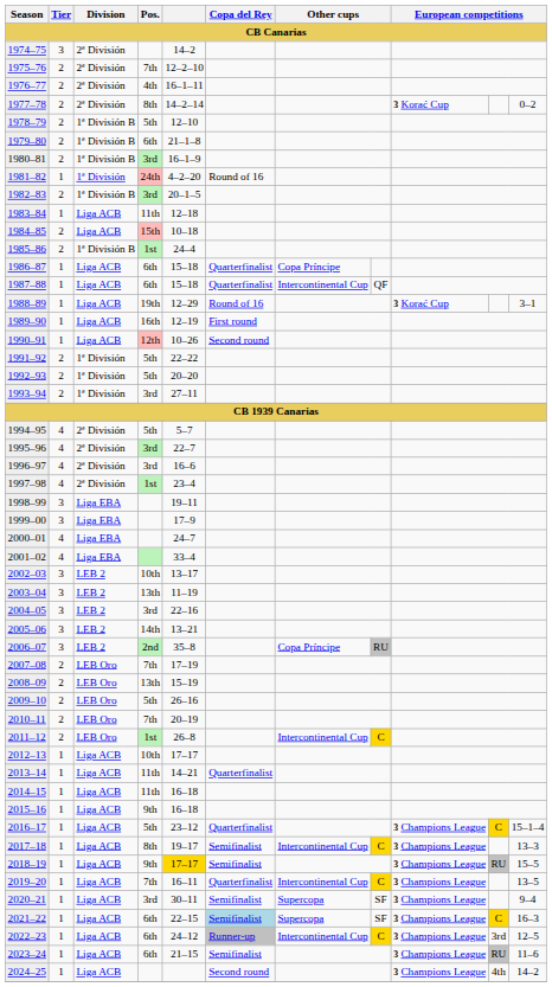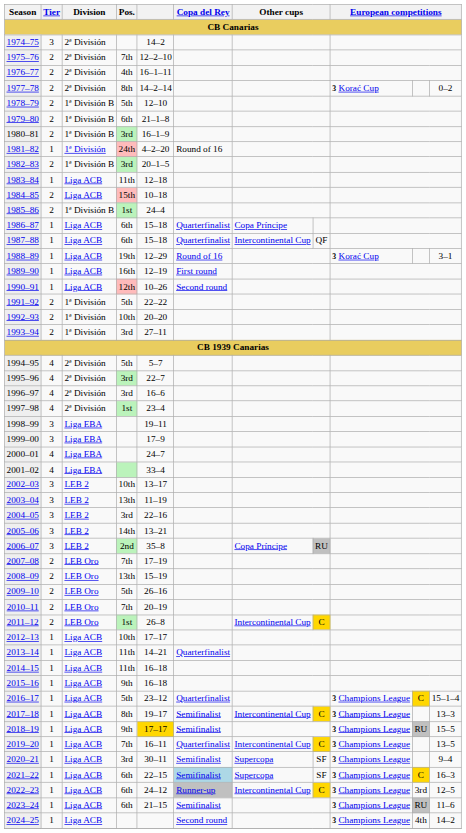 <table class="wikitable" style="font-size:85%; text-align:center">
 <tr>
 <th>Season</th>
 <th><a href='#'>Tier</a></th>
 <th>Division</th>
 <th>Pos.</th>
 <th></th>
 <th align=left><a href='#'>Copa del Rey</a></th>
 <th colspan=2>Other cups</th>
 <th colspan=3><a href='#'>European competitions</a></th>
 </tr>
 <tr>
 <td colspan="16" align=center style="background-color:#E9CD5F"><span><strong>CB Canarias</strong></span></td>
 </tr>
 <tr>
 <td bgcolor=#efefef><a href='#'>1974–75</a></td>
 <td>3</td>
 <td align=left>2ª División</td>
 <td></td>
 <td>14–2</td>
 <td></td>
 <td colspan=2></td>
 <td colspan=3></td>
 </tr>
 <tr>
 <td bgcolor=#efefef><a href='#'>1975–76</a></td>
 <td>2</td>
 <td align=left>2ª División</td>
 <td>7th</td>
 <td>12–2–10</td>
 <td></td>
 <td colspan=2></td>
 <td colspan=3></td>
 </tr>
 <tr>
 <td bgcolor=#efefef><a href='#'>1976–77</a></td>
 <td>2</td>
 <td align=left>2ª División</td>
 <td>4th</td>
 <td>16–1–11</td>
 <td></td>
 <td colspan=2></td>
 <td colspan=3></td>
 </tr>
 <tr>
 <td bgcolor=#efefef><a href='#'>1977–78</a></td>
 <td>2</td>
 <td align=left>2ª División</td>
 <td>8th</td>
 <td>14–2–14</td>
 <td></td>
 <td colspan=2></td>
 <td align=left><small><strong>3</strong></small> <a href='#'>Korać Cup</a></td>
 <td></td>
 <td>0–2</td>
 </tr>
 <tr>
 <td bgcolor=#efefef><a href='#'>1978–79</a></td>
 <td>2</td>
 <td align=left>1ª División B</td>
 <td>5th</td>
 <td>12–10</td>
 <td></td>
 <td colspan=2></td>
 <td colspan=3></td>
 </tr>
 <tr>
 <td bgcolor=#efefef><a href='#'>1979–80</a></td>
 <td>2</td>
 <td align=left>1ª División B</td>
 <td>6th</td>
 <td>21–1–8</td>
 <td></td>
 <td colspan=2></td>
 <td colspan=3></td>
 </tr>
 <tr>
 <td bgcolor=#efefef>1980–81</td>
 <td>2</td>
 <td align=left>1ª División B</td>
 <td bgcolor=#BBF3BB>3rd</td>
 <td>16–1–9</td>
 <td></td>
 <td colspan=2></td>
 <td colspan=3></td>
 </tr>
 <tr>
 <td bgcolor=#efefef><a href='#'>1981–82</a></td>
 <td>1</td>
 <td align=left><a href='#'>1ª División</a></td>
 <td bgcolor=#FFBBBB>24th</td>
 <td>4–2–20</td>
 <td align=left>Round of 16</td>
 <td colspan=2></td>
 <td colspan=3></td>
 </tr>
 <tr>
 <td bgcolor=#efefef><a href='#'>1982–83</a></td>
 <td>2</td>
 <td align=left>1ª División B</td>
 <td bgcolor=#BBF3BB>3rd</td>
 <td>20–1–5</td>
 <td></td>
 <td colspan=2></td>
 <td colspan=3></td>
 </tr>
 <tr>
 <td bgcolor=#efefef><a href='#'>1983–84</a></td>
 <td>1</td>
 <td align=left><a href='#'>Liga ACB</a></td>
 <td>11th</td>
 <td>12–18</td>
 <td></td>
 <td colspan=2></td>
 <td colspan=3></td>
 </tr>
 <tr>
 <td bgcolor=#efefef><a href='#'>1984–85</a></td>
 <td>2</td>
 <td align=left><a href='#'>Liga ACB</a></td>
 <td bgcolor=#FFBBBB>15th</td>
 <td>10–18</td>
 <td></td>
 <td colspan=2></td>
 <td colspan=3></td>
 </tr>
 <tr>
 <td bgcolor=#efefef><a href='#'>1985–86</a></td>
 <td>2</td>
 <td align=left>1ª División B</td>
 <td bgcolor=#BBF3BB>1st</td>
 <td>24–4</td>
 <td></td>
 <td colspan=2></td>
 <td colspan=3></td>
 </tr>
 <tr>
 <td bgcolor=#efefef><a href='#'>1986–87</a></td>
 <td>1</td>
 <td align=left><a href='#'>Liga ACB</a></td>
 <td>6th</td>
 <td>15–18</td>
 <td align=left><a href='#'>Quarterfinalist</a></td>
 <td align=left><a href='#'>Copa Príncipe</a></td>
 <td></td>
 <td colspan=3></td>
 </tr>
 <tr>
 <td bgcolor=#efefef><a href='#'>1987–88</a></td>
 <td>1</td>
 <td align=left><a href='#'>Liga ACB</a></td>
 <td>6th</td>
 <td>15–18</td>
 <td align=left><a href='#'>Quarterfinalist</a></td>
 <td align=left><a href='#'>Intercontinental Cup</a></td>
 <td>QF</td>
 <td colspan=3></td>
 </tr>
 <tr>
 <td bgcolor=#efefef><a href='#'>1988–89</a></td>
 <td>1</td>
 <td align=left><a href='#'>Liga ACB</a></td>
 <td>19th</td>
 <td>12–29</td>
 <td align=left><a href='#'>Round of 16</a></td>
 <td colspan=2></td>
 <td align=left><small><strong>3</strong></small> <a href='#'>Korać Cup</a></td>
 <td></td>
 <td>3–1</td>
 </tr>
 <tr>
 <td bgcolor=#efefef><a href='#'>1989–90</a></td>
 <td>1</td>
 <td align=left><a href='#'>Liga ACB</a></td>
 <td>16th</td>
 <td>12–19</td>
 <td align=left><a href='#'>First round</a></td>
 <td colspan=2></td>
 <td colspan=3></td>
 </tr>
 <tr>
 <td bgcolor=#efefef><a href='#'>1990–91</a></td>
 <td>1</td>
 <td align=left><a href='#'>Liga ACB</a></td>
 <td bgcolor=#FFBBBB>12th</td>
 <td>10–26</td>
 <td align=left><a href='#'>Second round</a></td>
 <td colspan=2></td>
 <td colspan=3></td>
 </tr>
 <tr>
 <td bgcolor=#efefef><a href='#'>1991–92</a></td>
 <td>2</td>
 <td align=left>1ª División</td>
 <td>5th</td>
 <td>22–22</td>
 <td></td>
 <td colspan=2></td>
 <td colspan=3></td>
 </tr>
 <tr>
 <td bgcolor=#efefef><a href='#'>1992–93</a></td>
 <td>2</td>
 <td align=left>1ª División</td>
-<td>5th</td>
+<td>10th</td>
 <td>20–20</td>
 <td></td>
 <td colspan=2></td>
 <td colspan=3></td>
 </tr>
 <tr>
 <td bgcolor=#efefef><a href='#'>1993–94</a></td>
 <td>2</td>
 <td align=left>1ª División</td>
 <td>3rd</td>
 <td>27–11</td>
 <td></td>
 <td colspan=2></td>
 <td colspan=3></td>
 </tr>
 <tr>
 <td colspan="16" align=center style="background-color:#E9CD5F"><span><strong>CB 1939 Canarias</strong></span></td>
 </tr>
 <tr>
 <td bgcolor=#efefef>1994–95</td>
 <td>4</td>
 <td align=left>2ª División</td>
 <td>5th</td>
 <td>5–7</td>
 <td></td>
 <td colspan=2></td>
 <td colspan=3></td>
 </tr>
 <tr>
 <td bgcolor=#efefef>1995–96</td>
 <td>4</td>
 <td align=left>2ª División</td>
 <td bgcolor=#BBF3BB>3rd</td>
 <td>22–7</td>
 <td></td>
 <td colspan=2></td>
 <td colspan=3></td>
 </tr>
 <tr>
 <td bgcolor=#efefef>1996–97</td>
 <td>4</td>
 <td align=left>2ª División</td>
 <td>3rd</td>
 <td>16–6</td>
 <td></td>
 <td colspan=2></td>
 <td colspan=3></td>
 </tr>
 <tr>
 <td bgcolor=#efefef>1997–98</td>
 <td>4</td>
 <td align=left>2ª División</td>
 <td bgcolor=#BBF3BB>1st</td>
 <td>23–4</td>
 <td></td>
 <td colspan=2></td>
 <td colspan=3></td>
 </tr>
 <tr>
 <td bgcolor=#efefef>1998–99</td>
 <td>3</td>
 <td align=left><a href='#'>Liga EBA</a></td>
 <td></td>
 <td>19–11</td>
 <td></td>
 <td colspan=2></td>
 <td colspan=3></td>
 </tr>
 <tr>
 <td bgcolor=#efefef>1999–00</td>
 <td>3</td>
 <td align=left><a href='#'>Liga EBA</a></td>
 <td></td>
 <td>17–9</td>
 <td></td>
 <td colspan=2></td>
 <td colspan=3></td>
 </tr>
 <tr>
 <td bgcolor=#efefef>2000–01</td>
 <td>4</td>
 <td align=left><a href='#'>Liga EBA</a></td>
 <td></td>
 <td>24–7</td>
 <td></td>
 <td colspan=2></td>
 <td colspan=3></td>
 </tr>
 <tr>
 <td bgcolor=#efefef>2001–02</td>
 <td>4</td>
 <td align=left><a href='#'>Liga EBA</a></td>
 <td bgcolor=#BBF3BB></td>
 <td>33–4</td>
 <td></td>
 <td colspan=2></td>
 <td colspan=3></td>
 </tr>
 <tr>
 <td bgcolor=#efefef><a href='#'>2002–03</a></td>
 <td>3</td>
 <td align=left><a href='#'>LEB 2</a></td>
 <td>10th</td>
 <td>13–17</td>
 <td></td>
 <td colspan=2></td>
 <td colspan=3></td>
 </tr>
 <tr>
 <td bgcolor=#efefef><a href='#'>2003–04</a></td>
 <td>3</td>
 <td align=left><a href='#'>LEB 2</a></td>
 <td>13th</td>
 <td>11–19</td>
 <td></td>
 <td colspan=2></td>
 <td colspan=3></td>
 </tr>
 <tr>
 <td bgcolor=#efefef><a href='#'>2004–05</a></td>
 <td>3</td>
 <td align=left><a href='#'>LEB 2</a></td>
 <td>3rd</td>
 <td>22–16</td>
 <td></td>
 <td colspan=2></td>
 <td colspan=3></td>
 </tr>
 <tr>
 <td bgcolor=#efefef><a href='#'>2005–06</a></td>
 <td>3</td>
 <td align=left><a href='#'>LEB 2</a></td>
 <td>14th</td>
 <td>13–21</td>
 <td></td>
 <td colspan=2></td>
 <td colspan=3></td>
 </tr>
 <tr>
 <td bgcolor=#efefef><a href='#'>2006–07</a></td>
 <td>3</td>
 <td align=left><a href='#'>LEB 2</a></td>
 <td bgcolor=#BBF3BB>2nd</td>
 <td>35–8</td>
 <td></td>
 <td align=left><a href='#'>Copa Príncipe</a></td>
 <td bgcolor=silver>RU</td>
 <td colspan=3></td>
 </tr>
 <tr>
 <td bgcolor=#efefef><a href='#'>2007–08</a></td>
 <td>2</td>
 <td align=left><a href='#'>LEB Oro</a></td>
 <td>7th</td>
 <td>17–19</td>
 <td></td>
 <td colspan=2></td>
 <td colspan=3></td>
 </tr>
 <tr>
 <td bgcolor=#efefef><a href='#'>2008–09</a></td>
 <td>2</td>
 <td align=left><a href='#'>LEB Oro</a></td>
 <td>13th</td>
 <td>15–19</td>
 <td></td>
 <td colspan=2></td>
 <td colspan=3></td>
 </tr>
 <tr>
 <td bgcolor=#efefef><a href='#'>2009–10</a></td>
 <td>2</td>
 <td align=left><a href='#'>LEB Oro</a></td>
 <td>5th</td>
 <td>26–16</td>
 <td></td>
 <td colspan=2></td>
 <td colspan=3></td>
 </tr>
 <tr>
 <td bgcolor=#efefef><a href='#'>2010–11</a></td>
 <td>2</td>
 <td align=left><a href='#'>LEB Oro</a></td>
 <td>7th</td>
 <td>20–19</td>
 <td></td>
 <td colspan=2></td>
 <td colspan=3></td>
 </tr>
 <tr>
 <td bgcolor=#efefef><a href='#'>2011–12</a></td>
 <td>2</td>
 <td align=left><a href='#'>LEB Oro</a></td>
 <td bgcolor=#BBF3BB>1st</td>
 <td>26–8</td>
 <td></td>
 <td align=left><a href='#'>Intercontinental Cup</a></td>
 <td bgcolor=gold>C</td>
 <td colspan=3></td>
 </tr>
 <tr>
 <td bgcolor=#efefef><a href='#'>2012–13</a></td>
 <td>1</td>
 <td align=left><a href='#'>Liga ACB</a></td>
 <td>10th</td>
 <td>17–17</td>
 <td></td>
 <td colspan=2></td>
 <td colspan=3></td>
 </tr>
 <tr>
 <td bgcolor=#efefef><a href='#'>2013–14</a></td>
 <td>1</td>
 <td align=left><a href='#'>Liga ACB</a></td>
 <td>11th</td>
 <td>14–21</td>
 <td align=left><a href='#'>Quarterfinalist</a></td>
 <td colspan=2></td>
 <td colspan=3></td>
 </tr>
 <tr>
 <td bgcolor=#efefef><a href='#'>2014–15</a></td>
 <td>1</td>
 <td align=left><a href='#'>Liga ACB</a></td>
 <td>11th</td>
 <td>16–18</td>
 <td></td>
 <td colspan=2></td>
 <td colspan=3></td>
 </tr>
 <tr>
 <td bgcolor=#efefef><a href='#'>2015–16</a></td>
 <td>1</td>
 <td align=left><a href='#'>Liga ACB</a></td>
 <td>9th</td>
 <td>16–18</td>
 <td></td>
 <td colspan=2></td>
 <td colspan=3></td>
 </tr>
 <tr>
 <td bgcolor=#efefef><a href='#'>2016–17</a></td>
 <td>1</td>
 <td align=left><a href='#'>Liga ACB</a></td>
 <td>5th</td>
 <td>23–12</td>
 <td align=left><a href='#'>Quarterfinalist</a></td>
 <td colspan=2></td>
 <td align=left><small><strong>3</strong></small> <a href='#'>Champions League</a></td>
 <td bgcolor=gold>C</td>
 <td>15–1–4</td>
 </tr>
 <tr>
 <td bgcolor=#efefef><a href='#'>2017–18</a></td>
 <td>1</td>
 <td align=left><a href='#'>Liga ACB</a></td>
 <td>8th</td>
 <td>19–17</td>
 <td align=left><a href='#'>Semifinalist</a></td>
 <td align=left><a href='#'>Intercontinental Cup</a></td>
 <td bgcolor=gold>C</td>
 <td align=left><small><strong>3</strong></small> <a href='#'>Champions League</a></td>
 <td></td>
 <td>13–3</td>
 </tr>
 <tr>
 <td bgcolor=#efefef><a href='#'>2018–19</a></td>
 <td>1</td>
 <td align=left><a href='#'>Liga ACB</a></td>
 <td>9th</td>
 <td style="background: gold;">17–17</td>
 <td align=left><a href='#'>Semifinalist</a></td>
 <td colspan=2></td>
 <td align=left><small><strong>3</strong></small> <a href='#'>Champions League</a></td>
 <td bgcolor=silver>RU</td>
 <td>15–5</td>
 </tr>
 <tr>
 <td bgcolor=#efefef><a href='#'>2019–20</a></td>
 <td>1</td>
 <td align=left><a href='#'>Liga ACB</a></td>
 <td>7th</td>
 <td>16–11</td>
 <td align=left><a href='#'>Quarterfinalist</a></td>
 <td align=left><a href='#'>Intercontinental Cup</a></td>
 <td bgcolor=gold>C</td>
 <td align=left><small><strong>3</strong></small> <a href='#'>Champions League</a></td>
 <td></td>
 <td>13–5</td>
 </tr>
 <tr>
 <td bgcolor=#efefef><a href='#'>2020–21</a></td>
 <td>1</td>
 <td align=left><a href='#'>Liga ACB</a></td>
 <td>3rd</td>
 <td>30–11</td>
 <td align=left><a href='#'>Semifinalist</a></td>
 <td align=left><a href='#'>Supercopa</a></td>
 <td>SF</td>
 <td align=left><small><strong>3</strong></small> <a href='#'>Champions League</a></td>
 <td></td>
 <td>9–4</td>
 </tr>
 <tr>
 <td bgcolor=#efefef><a href='#'>2021–22</a></td>
 <td>1</td>
 <td align=left><a href='#'>Liga ACB</a></td>
 <td>6th</td>
 <td>22–15</td>
 <td align=left style="background: lightblue;"><a href='#'>Semifinalist</a></td>
 <td align=left><a href='#'>Supercopa</a></td>
 <td>SF</td>
 <td align=left><small><strong>3</strong></small> <a href='#'>Champions League</a></td>
 <td bgcolor=gold>C</td>
 <td>16–3</td>
 </tr>
 <tr>
 <td bgcolor=#efefef><a href='#'>2022–23</a></td>
 <td>1</td>
 <td align=left><a href='#'>Liga ACB</a></td>
 <td>6th</td>
 <td>24–12</td>
 <td align=left bgcolor=silver><a href='#'>Runner-up</a></td>
 <td align=left><a href='#'>Intercontinental Cup</a></td>
 <td bgcolor=gold>C</td>
 <td align=left><small><strong>3</strong></small> <a href='#'>Champions League</a></td>
 <td>3rd</td>
 <td>12–5</td>
 </tr>
 <tr>
 <td bgcolor=#efefef><a href='#'>2023–24</a></td>
 <td>1</td>
 <td align=left><a href='#'>Liga ACB</a></td>
 <td>6th</td>
 <td>21–15</td>
 <td align=left><a href='#'>Semifinalist</a></td>
 <td colspan=2></td>
 <td align=left><small><strong>3</strong></small> <a href='#'>Champions League</a></td>
 <td bgcolor=silver>RU</td>
 <td>11–6</td>
 </tr>
 <tr>
 <td bgcolor=#efefef><a href='#'>2024–25</a></td>
 <td>1</td>
 <td align=left><a href='#'>Liga ACB</a></td>
 <td></td>
 <td></td>
 <td align=left><a href='#'>Second round</a></td>
 <td colspan=2></td>
 <td align=left><small><strong>3</strong></small> <a href='#'>Champions League</a></td>
 <td>4th</td>
 <td>14–2</td>
 </tr>
 <tr>
 </tr>
 </table>
